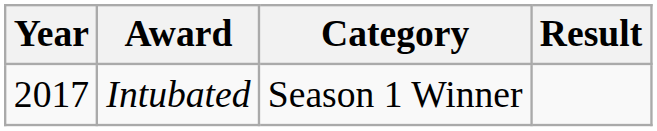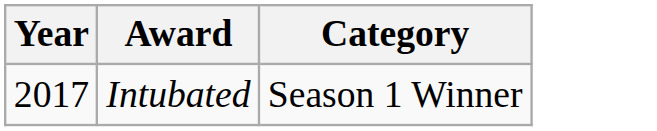 <table class="wikitable">
 <tr>
 <th>Year</th>
 <th>Award</th>
 <th>Category</th>
-<th>Result</th>
 </tr>
 <tr>
 <td>2017</td>
 <td><em>Intubated</em></td>
 <td>Season 1 Winner</td>
-<td></td>
 </tr>
 </table>
